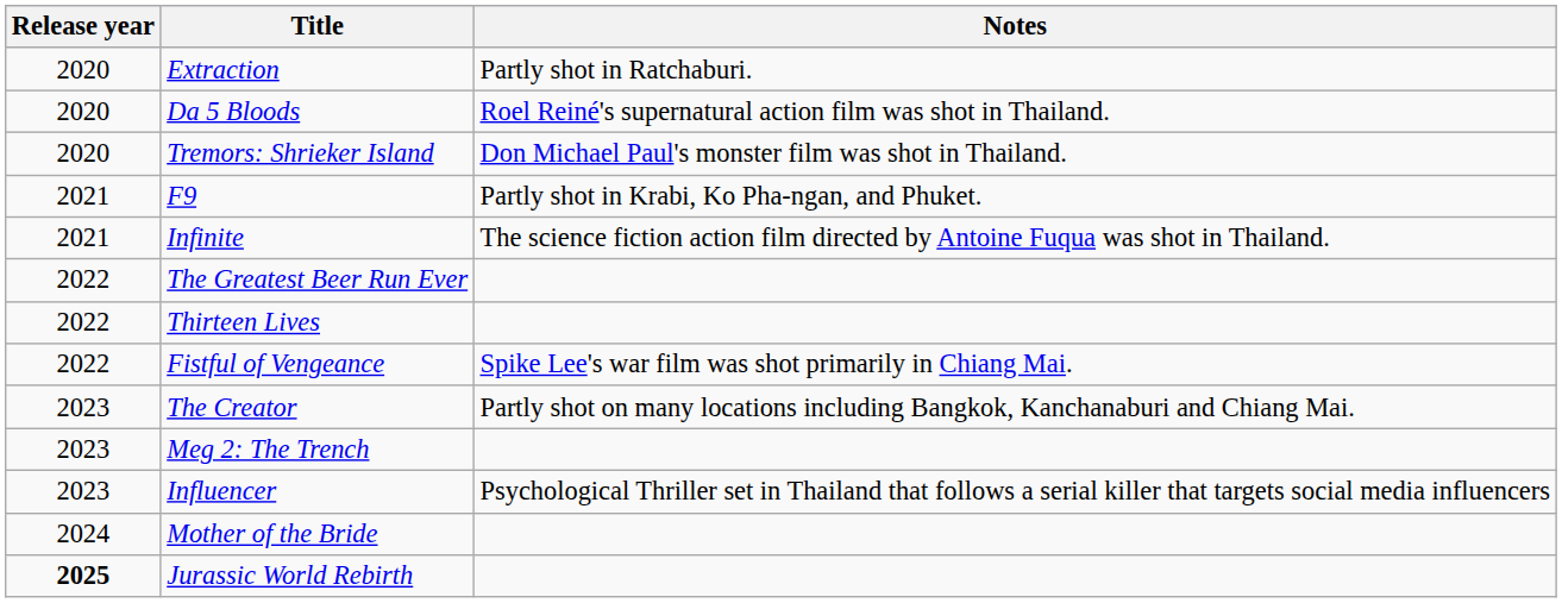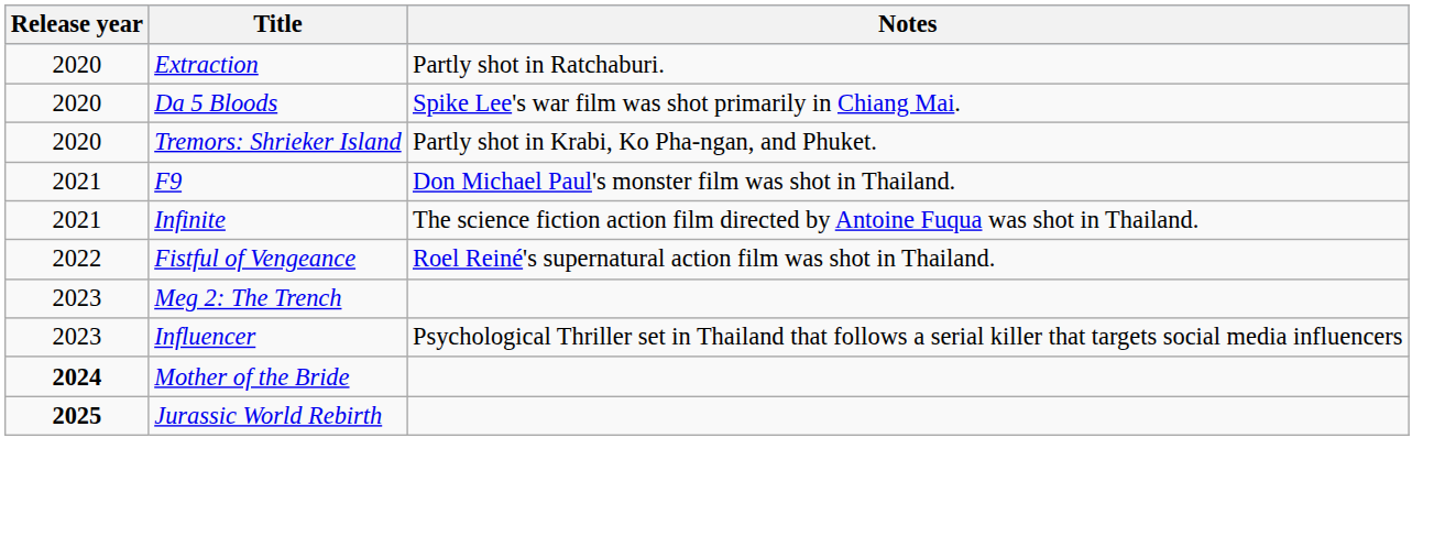 <table class="wikitable">
 <tr style="background:#b0c4de; text-align:center;">
 <th>Release year</th>
 <th>Title</th>
 <th>Notes</th>
 </tr>
 <tr>
 <td style="text-align:center;">2020</td>
 <td><em><a href='#'>Extraction</a></em></td>
 <td>Partly shot in Ratchaburi.</td>
 </tr>
 <tr>
 <td style="text-align:center;">2020</td>
 <td><em><a href='#'>Da 5 Bloods</a></em></td>
-<td><a href='#'>Roel Reiné</a>'s supernatural action film was shot in Thailand.</td>
+<td><a href='#'>Spike Lee</a>'s war film was shot primarily in <a href='#'>Chiang Mai</a>.</td>
 </tr>
 <tr>
 <td style="text-align:center;">2020</td>
 <td><em><a href='#'>Tremors: Shrieker Island</a></em></td>
-<td><a href='#'>Don Michael Paul</a>'s monster film was shot in Thailand.</td>
+<td>Partly shot in Krabi, Ko Pha-ngan, and Phuket.</td>
 </tr>
 <tr>
 <td style="text-align:center;">2021</td>
 <td><em><a href='#'>F9</a></em></td>
-<td>Partly shot in Krabi, Ko Pha-ngan, and Phuket.</td>
+<td><a href='#'>Don Michael Paul</a>'s monster film was shot in Thailand.</td>
 </tr>
 <tr>
 <td style="text-align:center;">2021</td>
 <td><em><a href='#'>Infinite</a></em></td>
 <td>The science fiction action film directed by <a href='#'>Antoine Fuqua</a> was shot in Thailand.</td>
 </tr>
 <tr>
 <td style="text-align:center;">2022</td>
-<td><em><a href='#'>The Greatest Beer Run Ever</a></em></td>
-<td></td>
-</tr>
-<tr>
-<td style="text-align:center;">2022</td>
-<td><em><a href='#'>Thirteen Lives</a></em></td>
-<td></td>
-</tr>
-<tr>
-<td style="text-align:center;">2022</td>
 <td><em><a href='#'>Fistful of Vengeance</a></em></td>
-<td><a href='#'>Spike Lee</a>'s war film was shot primarily in <a href='#'>Chiang Mai</a>.</td>
-</tr>
-<tr>
-<td style="text-align:center;">2023</td>
-<td><em><a href='#'>The Creator</a></em></td>
-<td>Partly shot on many locations including Bangkok, Kanchanaburi and Chiang Mai.</td>
+<td><a href='#'>Roel Reiné</a>'s supernatural action film was shot in Thailand.</td>
 </tr>
 <tr>
 <td style="text-align:center;">2023</td>
 <td><em><a href='#'>Meg 2: The Trench</a></em></td>
 <td></td>
 </tr>
 <tr>
 <td style="text-align:center;">2023</td>
 <td><em><a href='#'>Influencer</a></em></td>
 <td>Psychological Thriller set in Thailand that follows a serial killer that targets social media influencers</td>
 </tr>
 <tr>
-<td style="text-align:center;">2024</td>
+<td style="text-align:center;"><strong>2024</strong></td>
 <td><em><a href='#'>Mother of the Bride</a></em></td>
 <td></td>
 </tr>
 <tr>
 <td style="text-align:center;"><strong>2025</strong></td>
 <td><em><a href='#'>Jurassic World Rebirth</a></em></td>
 <td></td>
 </tr>
 </table>
